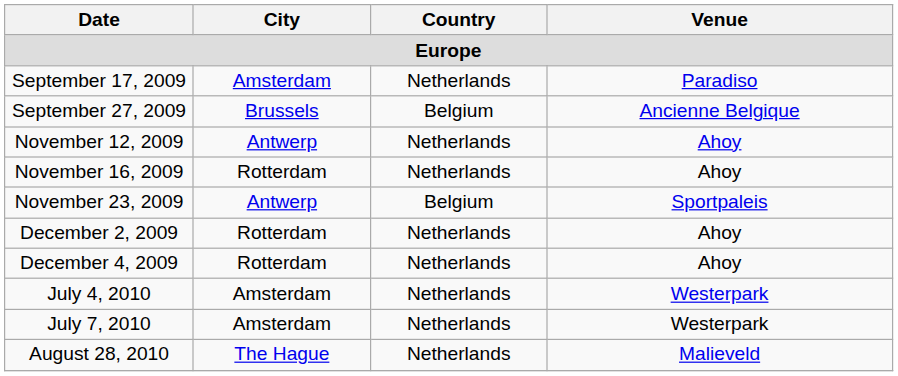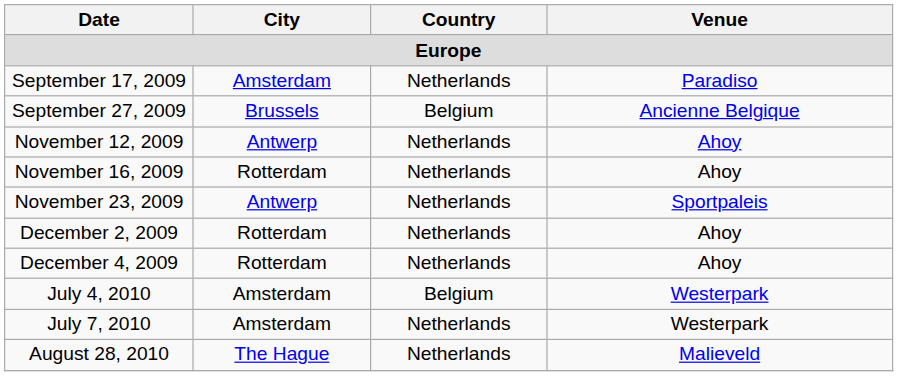 <table class="wikitable">
 <tr>
 <th width="150" rowspan="1">Date</th>
 <th width="140" rowspan="1">City</th>
 <th width="140" rowspan="1">Country</th>
 <th width="280" rowspan="1">Venue</th>
 </tr>
 <tr bgcolor="#DDDDDD">
 <td colspan=5 align=center><strong>Europe</strong></td>
 </tr>
 <tr>
 <td align="center">September 17, 2009</td>
 <td align="center"><a href='#'>Amsterdam</a></td>
 <td align="center">Netherlands</td>
 <td align="center"><a href='#'>Paradiso</a></td>
 </tr>
 <tr>
 <td align="center">September 27, 2009</td>
 <td align="center"><a href='#'>Brussels</a></td>
 <td align="center">Belgium</td>
 <td align="center"><a href='#'>Ancienne Belgique</a></td>
 </tr>
 <tr>
 <td align="center">November 12, 2009</td>
 <td align="center"><a href='#'>Antwerp</a></td>
 <td align="center">Netherlands</td>
 <td align="center"><a href='#'>Ahoy</a></td>
 </tr>
 <tr>
 <td align="center">November 16, 2009</td>
 <td align="center">Rotterdam</td>
 <td align="center">Netherlands</td>
 <td align="center">Ahoy</td>
 </tr>
 <tr>
 <td align="center">November 23, 2009</td>
 <td align="center"><a href='#'>Antwerp</a></td>
-<td align="center">Belgium</td>
+<td align="center">Netherlands</td>
 <td align="center"><a href='#'>Sportpaleis</a></td>
 </tr>
 <tr>
 <td align="center">December 2, 2009</td>
 <td align="center">Rotterdam</td>
 <td align="center">Netherlands</td>
 <td align="center">Ahoy</td>
 </tr>
 <tr>
 <td align="center">December 4, 2009</td>
 <td align="center">Rotterdam</td>
 <td align="center">Netherlands</td>
 <td align="center">Ahoy</td>
 </tr>
 <tr>
 <td align="center">July 4, 2010</td>
 <td align="center">Amsterdam</td>
-<td align="center">Netherlands</td>
+<td align="center">Belgium</td>
 <td align="center"><a href='#'>Westerpark</a></td>
 </tr>
 <tr>
 <td align="center">July 7, 2010</td>
 <td align="center">Amsterdam</td>
 <td align="center">Netherlands</td>
 <td align="center">Westerpark</td>
 </tr>
 <tr>
 <td align="center">August 28, 2010</td>
 <td align="center"><a href='#'>The Hague</a></td>
 <td align="center">Netherlands</td>
 <td align="center"><a href='#'>Malieveld</a></td>
 </tr>
 <tr>
 </tr>
 </table>
